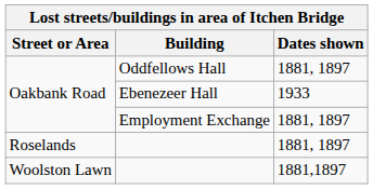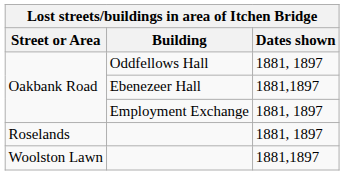 <table class="wikitable" align="right" style="margin-Left:5pt;margin-Bottom:0pt;margin-Right:0pt;margin-Top:0pt">
 <tr>
 <th colspan=3>Lost streets/buildings in area of Itchen Bridge</th>
 </tr>
 <tr>
 <th>Street or Area</th>
 <th>Building</th>
 <th>Dates shown</th>
 </tr>
 <tr>
 <td Rowspan=3>Oakbank Road</td>
 <td>Oddfellows Hall</td>
 <td>1881, 1897</td>
 </tr>
 <tr>
 <td>Ebenezeer Hall</td>
-<td>1933</td>
+<td>1881,1897</td>
 </tr>
 <tr>
 <td>Employment Exchange</td>
 <td>1881, 1897</td>
 </tr>
 <tr>
 <td>Roselands</td>
 <td></td>
 <td>1881, 1897</td>
 </tr>
 <tr>
 <td>Woolston Lawn</td>
 <td></td>
 <td>1881,1897</td>
 </tr>
 </table>
